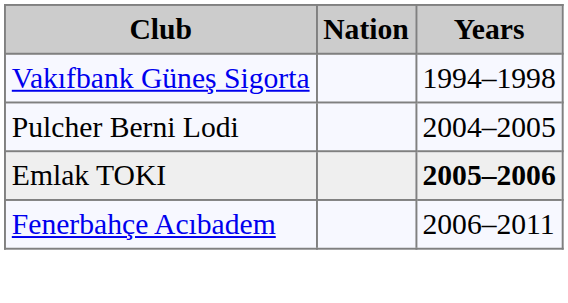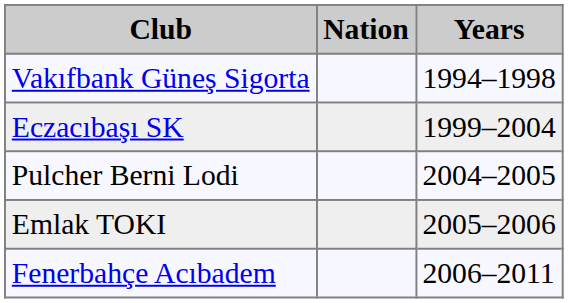 <table bgcolor="#f7f8ff" cellpadding="3" cellspacing="0" border="1" style="font-size: 95%; border: gray solid 1px; border-collapse: collapse;">
 <tr bgcolor="#CCCCCC">
 <td align="center"><strong>Club</strong></td>
 <td align="center"><strong>Nation</strong></td>
 <td align="center"><strong>Years</strong></td>
 </tr>
 <tr align=left>
 <td><a href='#'>Vakıfbank Güneş Sigorta</a></td>
 <td></td>
 <td>1994–1998</td>
 </tr>
+<tr bgcolor="#EFEFEF" align=left>
+<td><a href='#'>Eczacıbaşı SK</a></td>
+<td></td>
+<td>1999–2004</td>
+</tr>
 <tr align=left>
 <td>Pulcher Berni Lodi</td>
 <td></td>
 <td>2004–2005</td>
 </tr>
 <tr bgcolor="#EFEFEF" align="left">
 <td>Emlak TOKI</td>
 <td></td>
-<td><strong>2005–2006</strong></td>
+<td>2005–2006</td>
 </tr>
 <tr align=left>
 <td><a href='#'>Fenerbahçe Acıbadem</a></td>
 <td></td>
 <td>2006–2011</td>
 </tr>
 </table>
